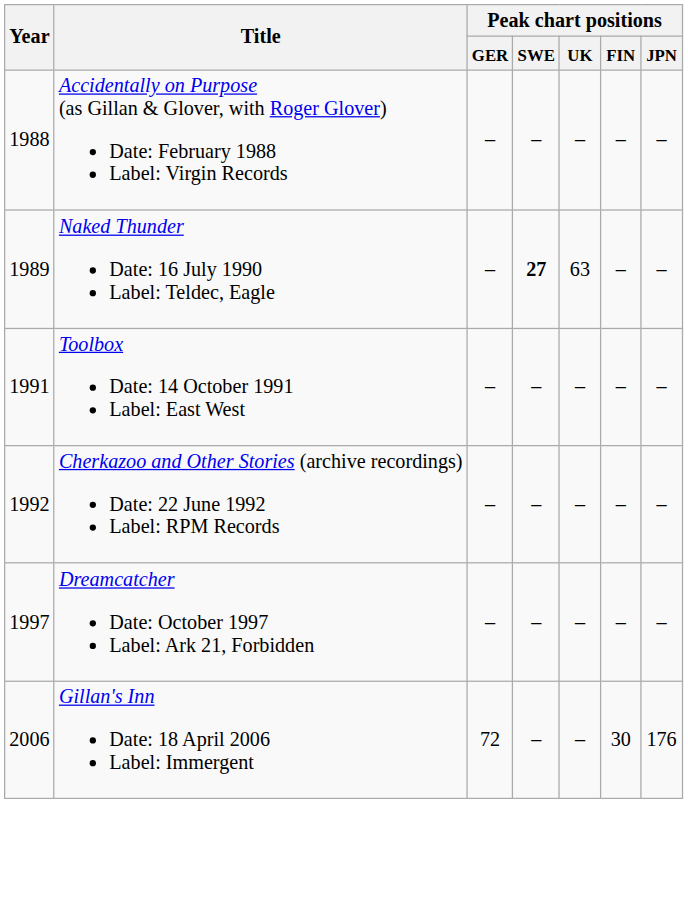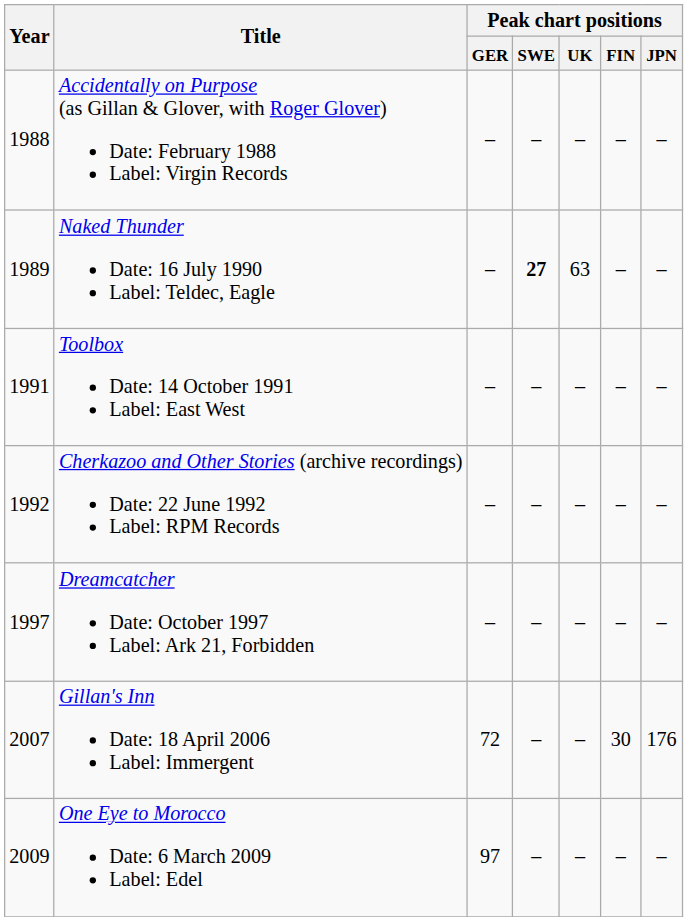 <table class=wikitable style=text-align:center;>
 <tr>
 <th rowspan=2>Year</th>
 <th rowspan=2>Title</th>
 <th colspan=5>Peak chart positions</th>
 </tr>
 <tr style="vertical-align:top;line-height:1.2">
 <th width=25px><small>GER</small><br></th>
 <th width=25px><small>SWE</small><br></th>
 <th width=25px><small>UK</small><br></th>
 <th width=25px><small>FIN</small><br></th>
 <th width=25px><small>JPN</small><br></th>
 </tr>
 <tr>
 <td>1988</td>
 <td align=left><em><a href='#'>Accidentally on Purpose</a></em><br>(as Gillan & Glover, with <a href='#'>Roger Glover</a>)<br><ul><li>Date: February 1988</li><li>Label: Virgin Records</li></ul></td>
 <td>–</td>
 <td>–</td>
 <td>–</td>
 <td>–</td>
 <td>–</td>
 </tr>
 <tr>
 <td>1989</td>
 <td align=left><em><a href='#'>Naked Thunder</a></em><br><ul><li>Date: 16 July 1990</li><li>Label: Teldec, Eagle</li></ul></td>
 <td>–</td>
 <td><strong>27</strong></td>
 <td>63</td>
 <td>–</td>
 <td>–</td>
 </tr>
 <tr>
 <td>1991</td>
 <td align=left><em><a href='#'>Toolbox</a></em><br><ul><li>Date: 14 October 1991</li><li>Label: East West</li></ul></td>
 <td>–</td>
 <td>–</td>
 <td>–</td>
 <td>–</td>
 <td>–</td>
 </tr>
 <tr>
 <td>1992</td>
 <td align=left><em><a href='#'>Cherkazoo and Other Stories</a></em> (archive recordings)<br><ul><li>Date: 22 June 1992</li><li>Label: RPM Records</li></ul></td>
 <td>–</td>
 <td>–</td>
 <td>–</td>
 <td>–</td>
 <td>–</td>
 </tr>
 <tr>
 <td>1997</td>
 <td align=left><em><a href='#'>Dreamcatcher</a></em><br><ul><li>Date: October 1997</li><li>Label: Ark 21, Forbidden</li></ul></td>
 <td>–</td>
 <td>–</td>
 <td>–</td>
 <td>–</td>
 <td>–</td>
 </tr>
 <tr>
-<td>2006</td>
+<td>2007</td>
 <td align=left><em><a href='#'>Gillan's Inn</a></em><br><ul><li>Date: 18 April 2006</li><li>Label: Immergent</li></ul></td>
 <td>72</td>
 <td>–</td>
 <td>–</td>
 <td>30</td>
 <td>176</td>
 </tr>
+<tr>
+<td>2009</td>
+<td align=left><em><a href='#'>One Eye to Morocco</a></em><br><ul><li>Date: 6 March 2009</li><li>Label: Edel</li></ul></td>
+<td>97</td>
+<td>–</td>
+<td>–</td>
+<td>–</td>
+<td>–</td>
+</tr>
 </table>
